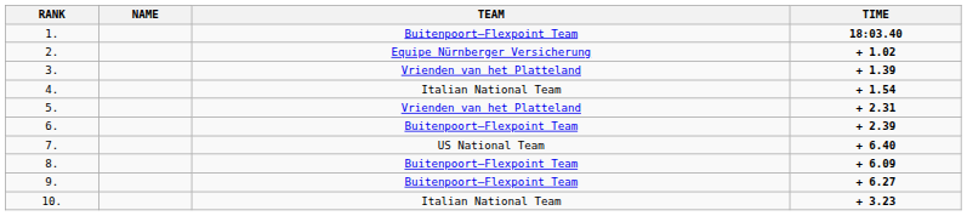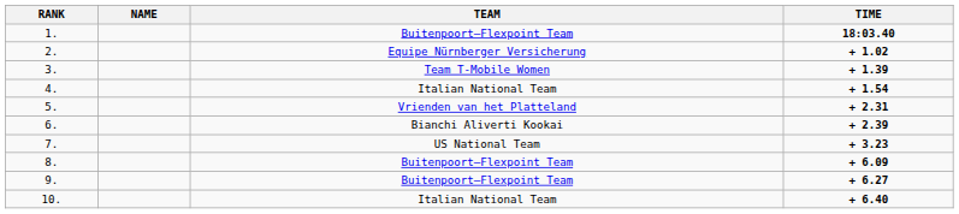 <table class=wikitable style="font-size:90%" width="80%">
 <tr>
 <th>RANK</th>
 <th>NAME</th>
 <th>TEAM</th>
 <th>TIME</th>
 </tr>
 <tr>
 <td align="center">1.</td>
 <td></td>
 <td align="center"><a href='#'>Buitenpoort–Flexpoint Team</a></td>
 <td align="center"><strong>18:03.40</strong></td>
 </tr>
 <tr>
 <td align="center">2.</td>
 <td></td>
 <td align="center"><a href='#'>Equipe Nürnberger Versicherung</a></td>
 <td align="center"><strong>+ 1.02</strong></td>
 </tr>
 <tr>
 <td align="center">3.</td>
 <td></td>
-<td align="center"><a href='#'>Vrienden van het Platteland</a></td>
+<td align="center"><a href='#'>Team T-Mobile Women</a></td>
 <td align="center"><strong>+ 1.39</strong></td>
 </tr>
 <tr>
 <td align="center">4.</td>
 <td></td>
 <td align="center">Italian National Team</td>
 <td align="center"><strong>+ 1.54</strong></td>
 </tr>
 <tr>
 <td align="center">5.</td>
 <td></td>
 <td align="center"><a href='#'>Vrienden van het Platteland</a></td>
 <td align="center"><strong>+ 2.31</strong></td>
 </tr>
 <tr>
 <td align="center">6.</td>
 <td></td>
-<td align="center"><a href='#'>Buitenpoort–Flexpoint Team</a></td>
+<td align="center">Bianchi Aliverti Kookai</td>
 <td align="center"><strong>+ 2.39</strong></td>
 </tr>
 <tr>
 <td align="center">7.</td>
 <td></td>
 <td align="center">US National Team</td>
-<td align="center"><strong>+ 6.40</strong></td>
+<td align="center"><strong>+ 3.23</strong></td>
 </tr>
 <tr>
 <td align="center">8.</td>
 <td></td>
 <td align="center"><a href='#'>Buitenpoort–Flexpoint Team</a></td>
 <td align="center"><strong>+ 6.09</strong></td>
 </tr>
 <tr>
 <td align="center">9.</td>
 <td></td>
 <td align="center"><a href='#'>Buitenpoort–Flexpoint Team</a></td>
 <td align="center"><strong>+ 6.27</strong></td>
 </tr>
 <tr>
 <td align="center">10.</td>
 <td></td>
 <td align="center">Italian National Team</td>
-<td align="center"><strong>+ 3.23</strong></td>
+<td align="center"><strong>+ 6.40</strong></td>
 </tr>
 </table>
